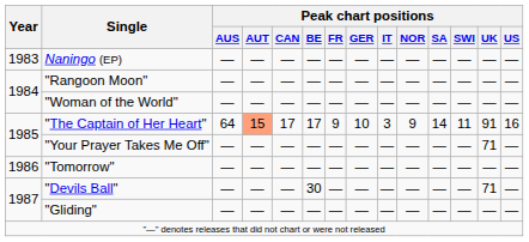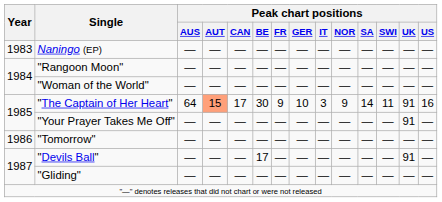 <table class="wikitable" style="text-align:center">
 <tr>
 <th rowspan="2">Year</th>
 <th rowspan="2">Single</th>
 <th colspan="12">Peak chart positions</th>
 </tr>
 <tr>
 <th><small><a href='#'>AUS</a></small><br></th>
 <th><small><a href='#'>AUT</a></small><br></th>
 <th><small><a href='#'>CAN</a></small><br></th>
 <th><small><a href='#'>BE</a></small><br></th>
 <th><small><a href='#'>FR</a></small><br></th>
 <th><small><a href='#'>GER</a></small><br></th>
 <th><small><a href='#'>IT</a></small><br></th>
 <th><small><a href='#'>NOR</a></small><br></th>
 <th><small><a href='#'>SA</a></small><br></th>
 <th><small><a href='#'>SWI</a></small><br></th>
 <th><small><a href='#'>UK</a></small><br></th>
 <th><small><a href='#'>US</a></small><br></th>
 </tr>
 <tr>
 <td>1983</td>
 <td align="left"><em><a href='#'>Naningo</a></em> <small>(EP)</small></td>
 <td>—</td>
 <td>—</td>
 <td>—</td>
 <td>—</td>
 <td>—</td>
 <td>—</td>
 <td>—</td>
 <td>—</td>
 <td>—</td>
 <td>—</td>
 <td>—</td>
 <td>—</td>
 </tr>
 <tr>
 <td rowspan="2">1984</td>
 <td align="left">"Rangoon Moon"</td>
 <td>—</td>
 <td>—</td>
 <td>—</td>
 <td>—</td>
 <td>—</td>
 <td>—</td>
 <td>—</td>
 <td>—</td>
 <td>—</td>
 <td>—</td>
 <td>—</td>
 <td>—</td>
 </tr>
 <tr>
 <td align="left">"Woman of the World"</td>
 <td>—</td>
 <td>—</td>
 <td>—</td>
 <td>—</td>
 <td>—</td>
 <td>—</td>
 <td>—</td>
 <td>—</td>
 <td>—</td>
 <td>—</td>
 <td>—</td>
 <td>—</td>
 </tr>
 <tr>
 <td rowspan="2">1985</td>
 <td align="left">"<a href='#'>The Captain of Her Heart</a>"</td>
 <td>64</td>
 <td style="background: lightsalmon;">15</td>
 <td>17</td>
-<td>17</td>
+<td>30</td>
 <td>9</td>
 <td>10</td>
 <td>3</td>
 <td>9</td>
 <td>14</td>
 <td>11</td>
 <td>91</td>
 <td>16</td>
 </tr>
 <tr>
 <td align="left">"Your Prayer Takes Me Off"</td>
 <td>—</td>
 <td>—</td>
 <td>—</td>
 <td>—</td>
 <td>—</td>
 <td>—</td>
 <td>—</td>
 <td>—</td>
 <td>—</td>
 <td>—</td>
-<td>71</td>
+<td>91</td>
 <td>—</td>
 </tr>
 <tr>
 <td>1986</td>
 <td align="left">"Tomorrow"</td>
 <td>—</td>
 <td>—</td>
 <td>—</td>
 <td>—</td>
 <td>—</td>
 <td>—</td>
 <td>—</td>
 <td>—</td>
 <td>—</td>
 <td>—</td>
 <td>—</td>
 <td>—</td>
 </tr>
 <tr>
 <td rowspan="2">1987</td>
 <td align="left">"<a href='#'>Devils Ball</a>"</td>
 <td>—</td>
 <td>—</td>
 <td>—</td>
-<td>30</td>
+<td>17</td>
 <td>—</td>
 <td>—</td>
 <td>—</td>
 <td>—</td>
 <td>—</td>
 <td>—</td>
-<td>71</td>
+<td>91</td>
 <td>—</td>
 </tr>
 <tr>
 <td align="left">"Gliding"</td>
 <td>—</td>
 <td>—</td>
 <td>—</td>
 <td>—</td>
 <td>—</td>
 <td>—</td>
 <td>—</td>
 <td>—</td>
 <td>—</td>
 <td>—</td>
 <td>—</td>
 <td>—</td>
 </tr>
 <tr>
 <td colspan="14" style="font-size:8pt">"—" denotes releases that did not chart or were not released</td>
 </tr>
 </table>
